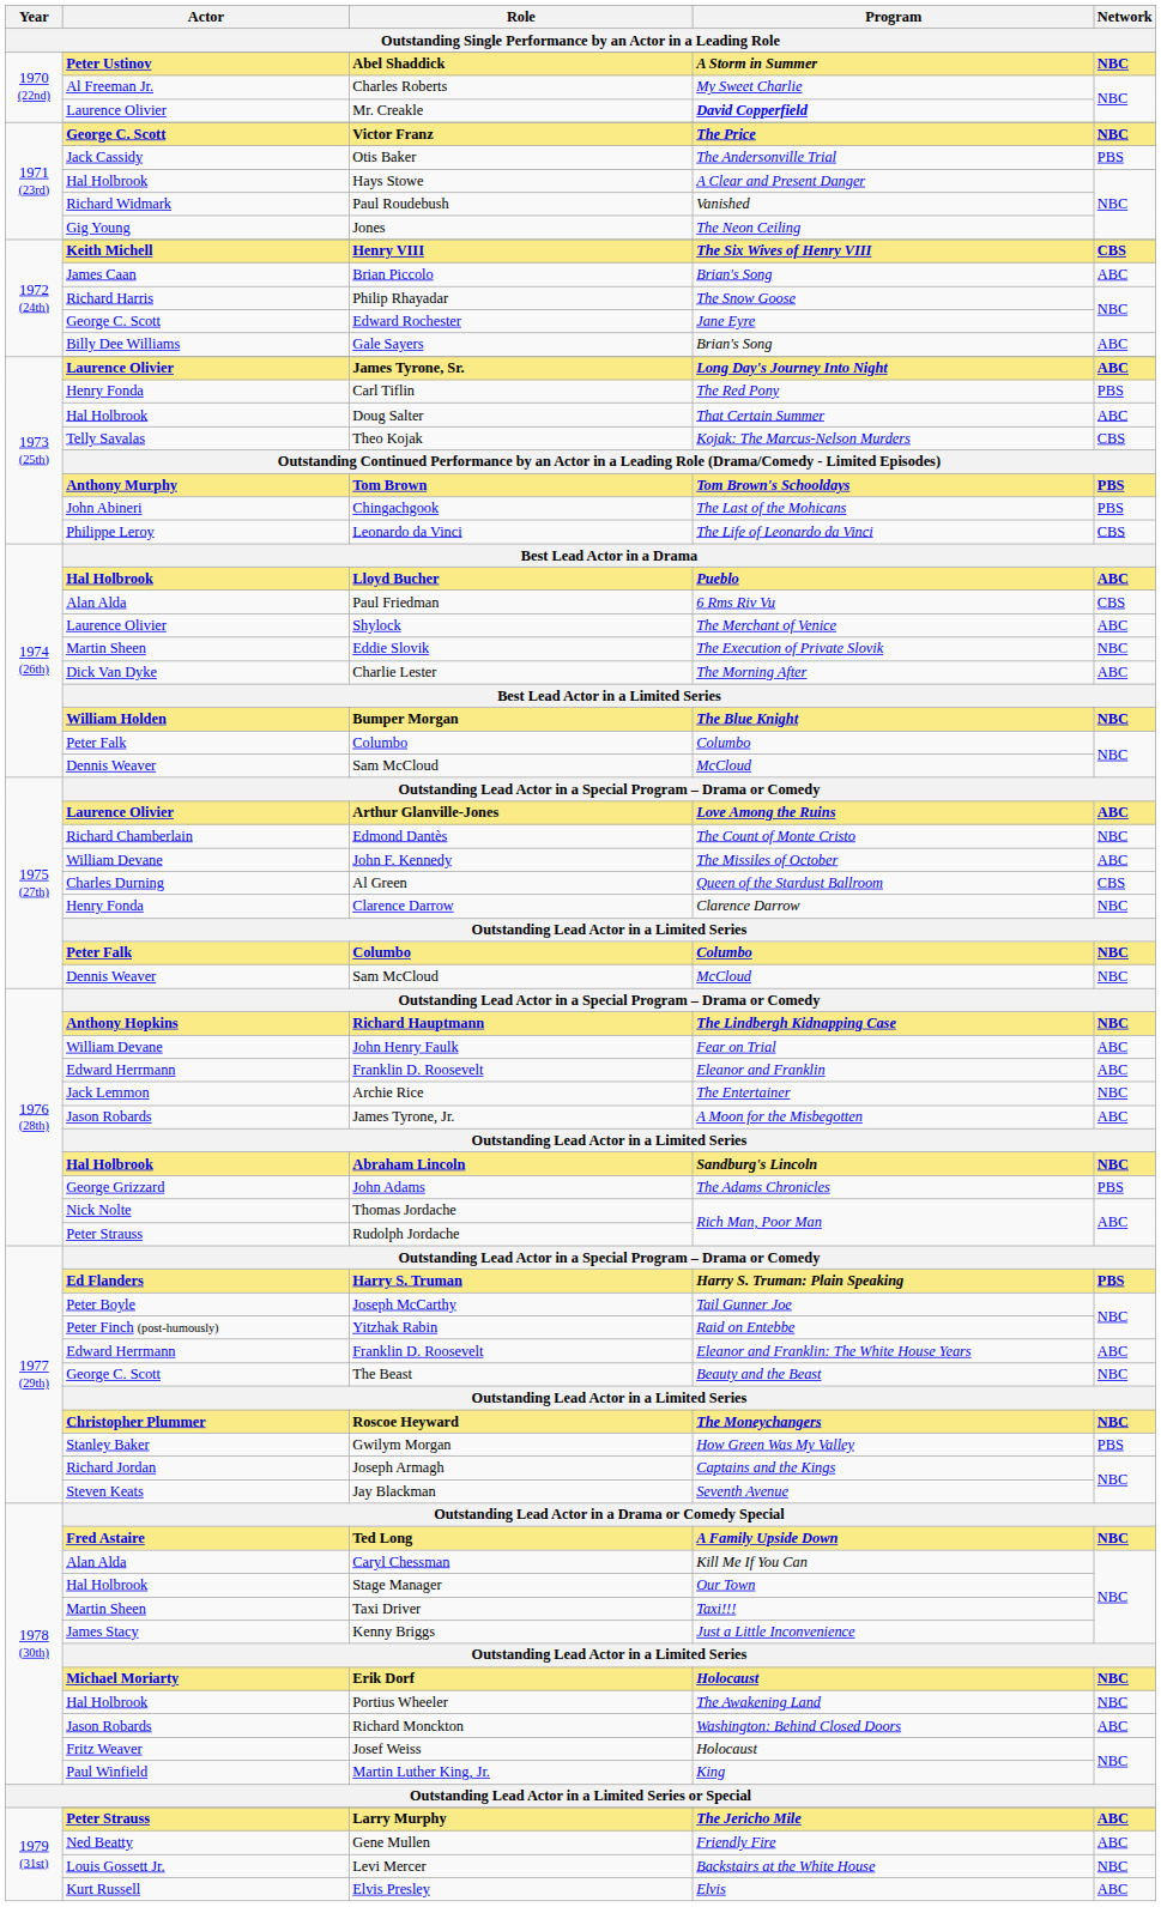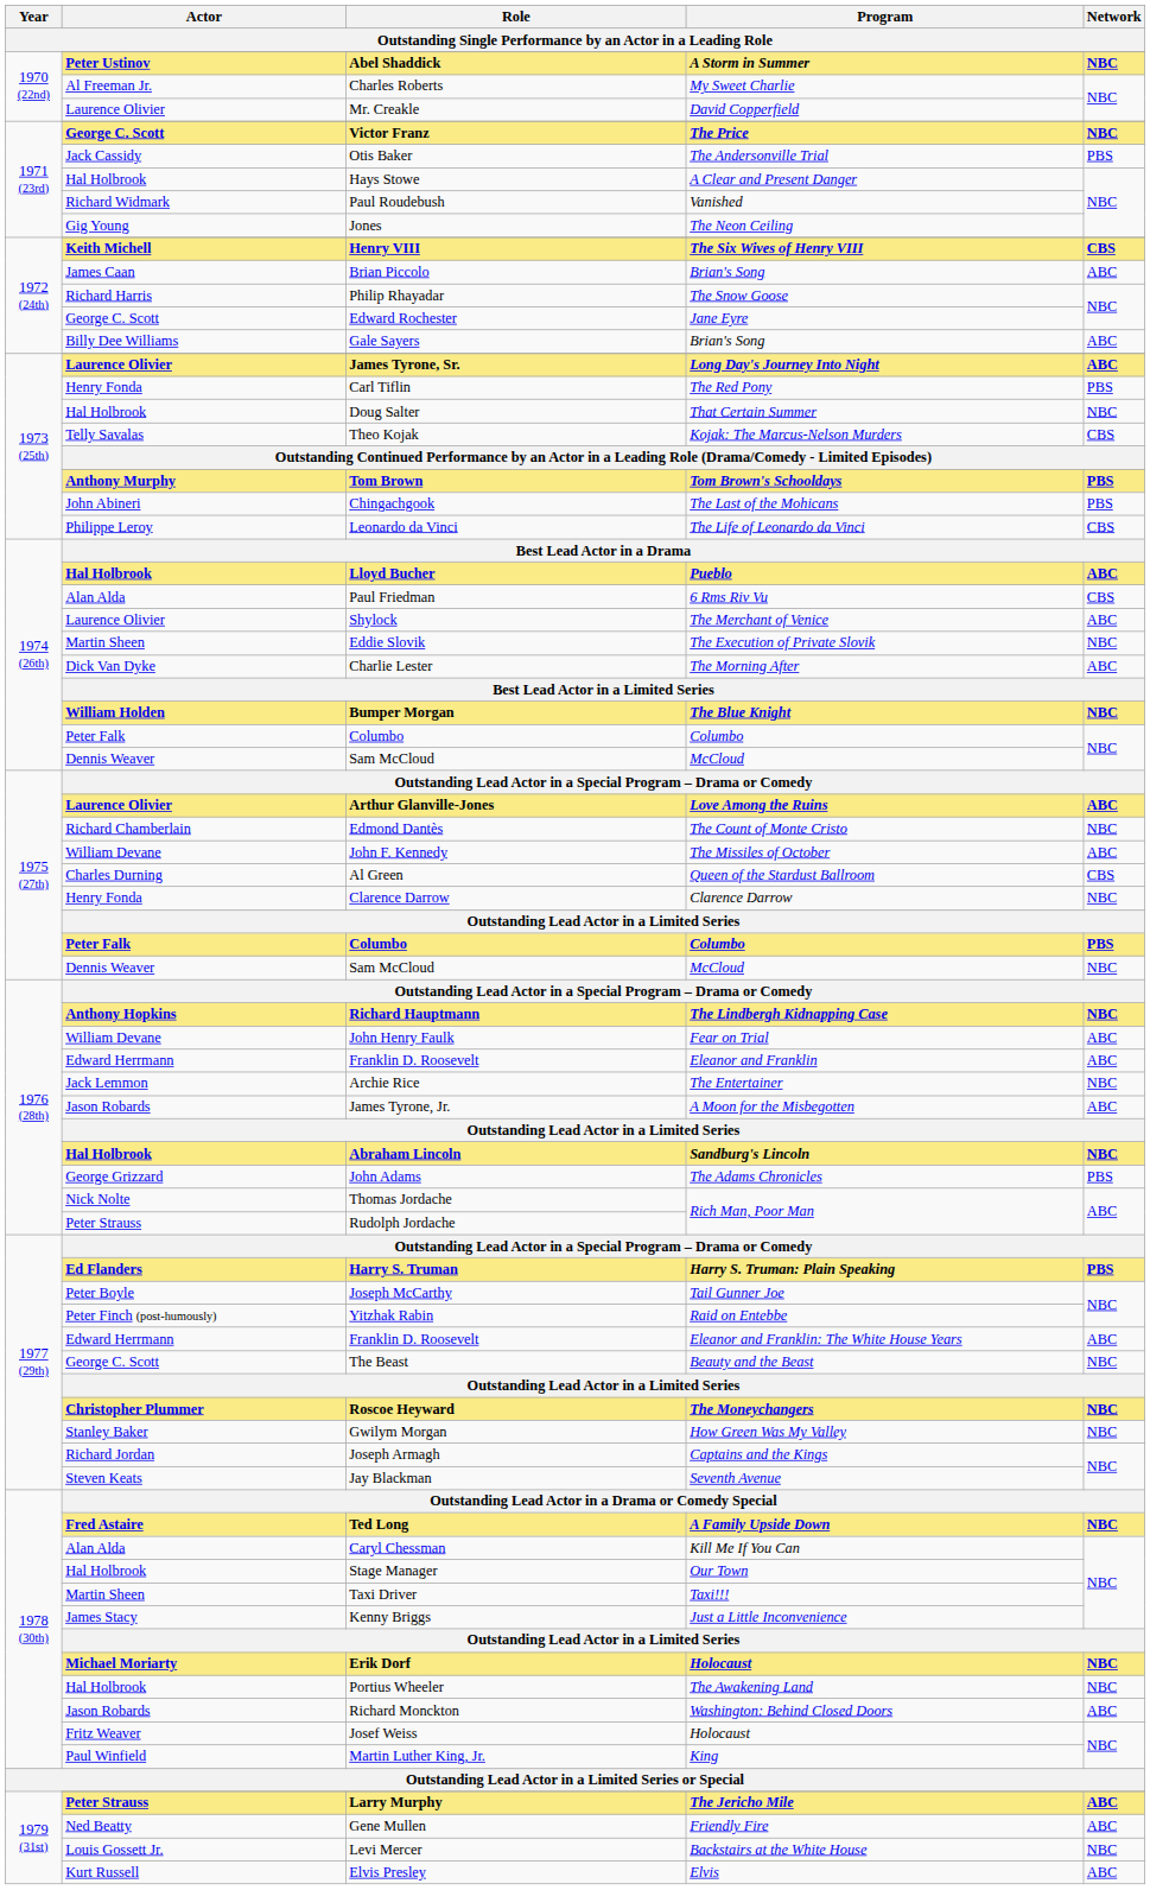 <table class="wikitable" style="width:100; text-align: left;">
 <tr style="background:#bebebe;">
 <th style="width:5%;">Year</th>
 <th style="width:25%;">Actor</th>
 <th style="width:30%;">Role</th>
 <th style="width:35%;">Program</th>
 <th style="width:5%;">Network</th>
 </tr>
 <tr>
 <th colspan=5>Outstanding Single Performance by an Actor in a Leading Role</th>
 </tr>
 <tr>
 <td rowspan=4 style="text-align:center"><a href='#'>1970</a><br><small><a href='#'>(22nd)</a></small></td>
 </tr>
 <tr style="background:#FAEB86">
 <td><strong><a href='#'>Peter Ustinov</a></strong></td>
 <td><strong>Abel Shaddick</strong></td>
 <td><strong><em>A Storm in Summer</em></strong></td>
 <td><strong><a href='#'>NBC</a></strong></td>
 </tr>
 <tr>
 <td><a href='#'>Al Freeman Jr.</a></td>
 <td>Charles Roberts</td>
 <td><em><a href='#'>My Sweet Charlie</a></em></td>
 <td rowspan=2><a href='#'>NBC</a></td>
 </tr>
 <tr>
 <td><a href='#'>Laurence Olivier</a></td>
 <td>Mr. Creakle</td>
-<td><strong><em><a href='#'>David Copperfield</a></em></strong></td>
+<td><em><a href='#'>David Copperfield</a></em></td>
 </tr>
 <tr>
 <td rowspan=6 style="text-align:center"><a href='#'>1971</a><br><small><a href='#'>(23rd)</a></small></td>
 </tr>
 <tr style="background:#FAEB86">
 <td><strong><a href='#'>George C. Scott</a></strong></td>
 <td><strong>Victor Franz</strong></td>
 <td><strong><em><a href='#'>The Price</a></em></strong></td>
 <td><strong><a href='#'>NBC</a></strong></td>
 </tr>
 <tr>
 <td><a href='#'>Jack Cassidy</a></td>
 <td>Otis Baker</td>
 <td><em><a href='#'>The Andersonville Trial</a></em></td>
 <td><a href='#'>PBS</a></td>
 </tr>
 <tr>
 <td><a href='#'>Hal Holbrook</a></td>
 <td>Hays Stowe</td>
 <td><em><a href='#'>A Clear and Present Danger</a></em></td>
 <td rowspan=3><a href='#'>NBC</a></td>
 </tr>
 <tr>
 <td><a href='#'>Richard Widmark</a></td>
 <td>Paul Roudebush</td>
 <td><em>Vanished</em></td>
 </tr>
 <tr>
 <td><a href='#'>Gig Young</a></td>
 <td>Jones</td>
 <td><em><a href='#'>The Neon Ceiling</a></em></td>
 </tr>
 <tr>
 <td rowspan=6 style="text-align:center"><a href='#'>1972</a><br><small><a href='#'>(24th)</a></small></td>
 </tr>
 <tr style="background:#FAEB86">
 <td><strong><a href='#'>Keith Michell</a></strong></td>
 <td><strong><a href='#'>Henry VIII</a></strong></td>
 <td><strong><em><a href='#'>The Six Wives of Henry VIII</a></em></strong></td>
 <td><strong><a href='#'>CBS</a></strong></td>
 </tr>
 <tr>
 <td><a href='#'>James Caan</a></td>
 <td><a href='#'>Brian Piccolo</a></td>
 <td><em><a href='#'>Brian's Song</a></em></td>
 <td><a href='#'>ABC</a></td>
 </tr>
 <tr>
 <td><a href='#'>Richard Harris</a></td>
 <td>Philip Rhayadar</td>
 <td><em><a href='#'>The Snow Goose</a></em></td>
 <td rowspan=2><a href='#'>NBC</a></td>
 </tr>
 <tr>
 <td><a href='#'>George C. Scott</a></td>
 <td><a href='#'>Edward Rochester</a></td>
 <td><em><a href='#'>Jane Eyre</a></em></td>
 </tr>
 <tr>
 <td><a href='#'>Billy Dee Williams</a></td>
 <td><a href='#'>Gale Sayers</a></td>
 <td><em>Brian's Song</em></td>
 <td><a href='#'>ABC</a></td>
 </tr>
 <tr>
 <td rowspan=9 style="text-align:center"><a href='#'>1973</a><br><small><a href='#'>(25th)</a></small></td>
 </tr>
 <tr style="background:#FAEB86">
 <td><strong><a href='#'>Laurence Olivier</a></strong></td>
 <td><strong>James Tyrone, Sr.</strong></td>
 <td><strong><em><a href='#'>Long Day's Journey Into Night</a></em></strong></td>
 <td><strong><a href='#'>ABC</a></strong></td>
 </tr>
 <tr>
 <td><a href='#'>Henry Fonda</a></td>
 <td>Carl Tiflin</td>
 <td><em><a href='#'>The Red Pony</a></em></td>
 <td><a href='#'>PBS</a></td>
 </tr>
 <tr>
 <td><a href='#'>Hal Holbrook</a></td>
 <td>Doug Salter</td>
 <td><em><a href='#'>That Certain Summer</a></em></td>
-<td><a href='#'>ABC</a></td>
+<td><a href='#'>NBC</a></td>
 </tr>
 <tr>
 <td><a href='#'>Telly Savalas</a></td>
 <td>Theo Kojak</td>
 <td><em><a href='#'>Kojak: The Marcus-Nelson Murders</a></em></td>
 <td><a href='#'>CBS</a></td>
 </tr>
 <tr>
 <th colspan="4">Outstanding Continued Performance by an Actor in a Leading Role (Drama/Comedy - Limited Episodes)</th>
 </tr>
 <tr style="background:#FAEB86">
 <td><strong><a href='#'>Anthony Murphy</a></strong></td>
 <td><strong><a href='#'>Tom Brown</a></strong></td>
 <td><strong><em><a href='#'>Tom Brown's Schooldays</a></em></strong></td>
 <td><strong><a href='#'>PBS</a></strong></td>
 </tr>
 <tr>
 <td><a href='#'>John Abineri</a></td>
 <td><a href='#'>Chingachgook</a></td>
 <td><em><a href='#'>The Last of the Mohicans</a></em></td>
 <td><a href='#'>PBS</a></td>
 </tr>
 <tr>
 <td><a href='#'>Philippe Leroy</a></td>
 <td><a href='#'>Leonardo da Vinci</a></td>
 <td><em><a href='#'>The Life of Leonardo da Vinci</a></em></td>
 <td><a href='#'>CBS</a></td>
 </tr>
 <tr>
 <td rowspan=10 style="text-align:center"><a href='#'>1974</a><br><small><a href='#'>(26th)</a></small></td>
 <th colspan="4">Best Lead Actor in a Drama</th>
 </tr>
 <tr style="background:#FAEB86">
 <td><strong><a href='#'>Hal Holbrook</a></strong></td>
 <td><strong><a href='#'>Lloyd Bucher</a></strong></td>
 <td><strong><em><a href='#'>Pueblo</a></em></strong></td>
 <td><strong><a href='#'>ABC</a></strong></td>
 </tr>
 <tr>
 <td><a href='#'>Alan Alda</a></td>
 <td>Paul Friedman</td>
 <td><em><a href='#'>6 Rms Riv Vu</a></em></td>
 <td><a href='#'>CBS</a></td>
 </tr>
 <tr>
 <td><a href='#'>Laurence Olivier</a></td>
 <td><a href='#'>Shylock</a></td>
 <td><em><a href='#'>The Merchant of Venice</a></em></td>
 <td><a href='#'>ABC</a></td>
 </tr>
 <tr>
 <td><a href='#'>Martin Sheen</a></td>
 <td><a href='#'>Eddie Slovik</a></td>
 <td><em><a href='#'>The Execution of Private Slovik</a></em></td>
 <td><a href='#'>NBC</a></td>
 </tr>
 <tr>
 <td><a href='#'>Dick Van Dyke</a></td>
 <td>Charlie Lester</td>
 <td><em><a href='#'>The Morning After</a></em></td>
 <td><a href='#'>ABC</a></td>
 </tr>
 <tr>
 <th colspan="4">Best Lead Actor in a Limited Series</th>
 </tr>
 <tr style="background:#FAEB86">
 <td><strong><a href='#'>William Holden</a></strong></td>
 <td><strong>Bumper Morgan</strong></td>
 <td><strong><em><a href='#'>The Blue Knight</a></em></strong></td>
 <td><strong><a href='#'>NBC</a></strong></td>
 </tr>
 <tr>
 <td><a href='#'>Peter Falk</a></td>
 <td><a href='#'>Columbo</a></td>
 <td><em><a href='#'>Columbo</a></em></td>
 <td rowspan=2><a href='#'>NBC</a></td>
 </tr>
 <tr>
 <td><a href='#'>Dennis Weaver</a></td>
 <td>Sam McCloud</td>
 <td><em><a href='#'>McCloud</a></em></td>
 </tr>
 <tr>
 <td rowspan=9 style="text-align:center"><a href='#'>1975</a><br><small><a href='#'>(27th)</a></small></td>
 <th colspan="4">Outstanding Lead Actor in a Special Program – Drama or Comedy</th>
 </tr>
 <tr style="background:#FAEB86">
 <td><strong><a href='#'>Laurence Olivier</a></strong></td>
 <td><strong>Arthur Glanville-Jones</strong></td>
 <td><strong><em><a href='#'>Love Among the Ruins</a></em></strong></td>
 <td><strong><a href='#'>ABC</a></strong></td>
 </tr>
 <tr>
 <td><a href='#'>Richard Chamberlain</a></td>
 <td><a href='#'>Edmond Dantès</a></td>
 <td><em><a href='#'>The Count of Monte Cristo</a></em></td>
 <td><a href='#'>NBC</a></td>
 </tr>
 <tr>
 <td><a href='#'>William Devane</a></td>
 <td><a href='#'>John F. Kennedy</a></td>
 <td><em><a href='#'>The Missiles of October</a></em></td>
 <td><a href='#'>ABC</a></td>
 </tr>
 <tr>
 <td><a href='#'>Charles Durning</a></td>
 <td>Al Green</td>
 <td><em><a href='#'>Queen of the Stardust Ballroom</a></em></td>
 <td><a href='#'>CBS</a></td>
 </tr>
 <tr>
 <td><a href='#'>Henry Fonda</a></td>
 <td><a href='#'>Clarence Darrow</a></td>
 <td><em>Clarence Darrow</em></td>
 <td><a href='#'>NBC</a></td>
 </tr>
 <tr>
 <th colspan="4">Outstanding Lead Actor in a Limited Series</th>
 </tr>
 <tr style="background:#FAEB86">
 <td><strong><a href='#'>Peter Falk</a></strong></td>
 <td><strong><a href='#'>Columbo</a></strong></td>
 <td><strong><em><a href='#'>Columbo</a></em></strong></td>
-<td><strong><a href='#'>NBC</a></strong></td>
+<td><strong><a href='#'>PBS</a></strong></td>
 </tr>
 <tr>
 <td><a href='#'>Dennis Weaver</a></td>
 <td>Sam McCloud</td>
 <td><em><a href='#'>McCloud</a></em></td>
 <td><a href='#'>NBC</a></td>
 </tr>
 <tr>
 <td rowspan=11 style="text-align:center"><a href='#'>1976</a><br><small><a href='#'>(28th)</a></small></td>
 <th colspan="4">Outstanding Lead Actor in a Special Program – Drama or Comedy</th>
 </tr>
 <tr style="background:#FAEB86">
 <td><strong><a href='#'>Anthony Hopkins</a></strong></td>
 <td><strong><a href='#'>Richard Hauptmann</a></strong></td>
 <td><strong><em><a href='#'>The Lindbergh Kidnapping Case</a></em></strong></td>
 <td><strong><a href='#'>NBC</a></strong></td>
 </tr>
 <tr>
 <td><a href='#'>William Devane</a></td>
 <td><a href='#'>John Henry Faulk</a></td>
 <td><em><a href='#'>Fear on Trial</a></em></td>
 <td><a href='#'>ABC</a></td>
 </tr>
 <tr>
 <td><a href='#'>Edward Herrmann</a></td>
 <td><a href='#'>Franklin D. Roosevelt</a></td>
 <td><em><a href='#'>Eleanor and Franklin</a></em></td>
 <td><a href='#'>ABC</a></td>
 </tr>
 <tr>
 <td><a href='#'>Jack Lemmon</a></td>
 <td>Archie Rice</td>
 <td><em><a href='#'>The Entertainer</a></em></td>
 <td><a href='#'>NBC</a></td>
 </tr>
 <tr>
 <td><a href='#'>Jason Robards</a></td>
 <td>James Tyrone, Jr.</td>
 <td><em><a href='#'>A Moon for the Misbegotten</a></em></td>
 <td><a href='#'>ABC</a></td>
 </tr>
 <tr>
 <th colspan="4">Outstanding Lead Actor in a Limited Series</th>
 </tr>
 <tr style="background:#FAEB86">
 <td><strong><a href='#'>Hal Holbrook</a></strong></td>
 <td><strong><a href='#'>Abraham Lincoln</a></strong></td>
 <td><strong><em>Sandburg's Lincoln</em></strong></td>
 <td><strong><a href='#'>NBC</a></strong></td>
 </tr>
 <tr>
 <td><a href='#'>George Grizzard</a></td>
 <td><a href='#'>John Adams</a></td>
 <td><em><a href='#'>The Adams Chronicles</a></em></td>
 <td><a href='#'>PBS</a></td>
 </tr>
 <tr>
 <td><a href='#'>Nick Nolte</a></td>
 <td>Thomas Jordache</td>
 <td rowspan=2><em><a href='#'>Rich Man, Poor Man</a></em></td>
 <td rowspan=2><a href='#'>ABC</a></td>
 </tr>
 <tr>
 <td><a href='#'>Peter Strauss</a></td>
 <td>Rudolph Jordache</td>
 </tr>
 <tr>
 <td rowspan=11 style="text-align:center"><a href='#'>1977</a><br><small><a href='#'>(29th)</a></small></td>
 <th colspan="4">Outstanding Lead Actor in a Special Program – Drama or Comedy</th>
 </tr>
 <tr style="background:#FAEB86">
 <td><strong><a href='#'>Ed Flanders</a></strong></td>
 <td><strong><a href='#'>Harry S. Truman</a></strong></td>
 <td><strong><em>Harry S. Truman: Plain Speaking</em></strong></td>
 <td><strong><a href='#'>PBS</a></strong></td>
 </tr>
 <tr>
 <td><a href='#'>Peter Boyle</a></td>
 <td><a href='#'>Joseph McCarthy</a></td>
 <td><em><a href='#'>Tail Gunner Joe</a></em></td>
 <td rowspan=2><a href='#'>NBC</a></td>
 </tr>
 <tr>
 <td><a href='#'>Peter Finch</a> <small>(post-humously)</small></td>
 <td><a href='#'>Yitzhak Rabin</a></td>
 <td><em><a href='#'>Raid on Entebbe</a></em></td>
 </tr>
 <tr>
 <td><a href='#'>Edward Herrmann</a></td>
 <td><a href='#'>Franklin D. Roosevelt</a></td>
 <td><em><a href='#'>Eleanor and Franklin: The White House Years</a></em></td>
 <td><a href='#'>ABC</a></td>
 </tr>
 <tr>
 <td><a href='#'>George C. Scott</a></td>
 <td>The Beast</td>
 <td><em><a href='#'>Beauty and the Beast</a></em></td>
 <td><a href='#'>NBC</a></td>
 </tr>
 <tr>
 <th colspan="4">Outstanding Lead Actor in a Limited Series</th>
 </tr>
 <tr style="background:#FAEB86">
 <td><strong><a href='#'>Christopher Plummer</a></strong></td>
 <td><strong>Roscoe Heyward</strong></td>
 <td><strong><em><a href='#'>The Moneychangers</a></em></strong></td>
 <td><strong><a href='#'>NBC</a></strong></td>
 </tr>
 <tr>
 <td><a href='#'>Stanley Baker</a></td>
 <td>Gwilym Morgan</td>
 <td><em><a href='#'>How Green Was My Valley</a></em></td>
-<td><a href='#'>PBS</a></td>
+<td><a href='#'>NBC</a></td>
 </tr>
 <tr>
 <td><a href='#'>Richard Jordan</a></td>
 <td>Joseph Armagh</td>
 <td><em><a href='#'>Captains and the Kings</a></em></td>
 <td rowspan=2><a href='#'>NBC</a></td>
 </tr>
 <tr>
 <td><a href='#'>Steven Keats</a></td>
 <td>Jay Blackman</td>
 <td><em><a href='#'>Seventh Avenue</a></em></td>
 </tr>
 <tr>
 <td rowspan=12 style="text-align:center"><a href='#'>1978</a><br><small><a href='#'>(30th)</a></small></td>
 <th colspan="4">Outstanding Lead Actor in a Drama or Comedy Special</th>
 </tr>
 <tr style="background:#FAEB86">
 <td><strong><a href='#'>Fred Astaire</a></strong></td>
 <td><strong>Ted Long</strong></td>
 <td><strong><em><a href='#'>A Family Upside Down</a></em></strong></td>
 <td><strong><a href='#'>NBC</a></strong></td>
 </tr>
 <tr>
 <td><a href='#'>Alan Alda</a></td>
 <td><a href='#'>Caryl Chessman</a></td>
 <td><em>Kill Me If You Can</em></td>
 <td rowspan=4><a href='#'>NBC</a></td>
 </tr>
 <tr>
 <td><a href='#'>Hal Holbrook</a></td>
 <td>Stage Manager</td>
 <td><em><a href='#'>Our Town</a></em></td>
 </tr>
 <tr>
 <td><a href='#'>Martin Sheen</a></td>
 <td>Taxi Driver</td>
 <td><em><a href='#'>Taxi!!!</a></em></td>
 </tr>
 <tr>
 <td><a href='#'>James Stacy</a></td>
 <td>Kenny Briggs</td>
 <td><em><a href='#'>Just a Little Inconvenience</a></em></td>
 </tr>
 <tr>
 <th colspan="4">Outstanding Lead Actor in a Limited Series</th>
 </tr>
 <tr style="background:#FAEB86">
 <td><strong><a href='#'>Michael Moriarty</a></strong></td>
 <td><strong>Erik Dorf</strong></td>
 <td><strong><em><a href='#'>Holocaust</a></em></strong></td>
 <td><strong><a href='#'>NBC</a></strong></td>
 </tr>
 <tr>
 <td><a href='#'>Hal Holbrook</a></td>
 <td>Portius Wheeler</td>
 <td><em><a href='#'>The Awakening Land</a></em></td>
 <td><a href='#'>NBC</a></td>
 </tr>
 <tr>
 <td><a href='#'>Jason Robards</a></td>
 <td>Richard Monckton</td>
 <td><em><a href='#'>Washington: Behind Closed Doors</a></em></td>
 <td><a href='#'>ABC</a></td>
 </tr>
 <tr>
 <td><a href='#'>Fritz Weaver</a></td>
 <td>Josef Weiss</td>
 <td><em>Holocaust</em></td>
 <td rowspan=2><a href='#'>NBC</a></td>
 </tr>
 <tr>
 <td><a href='#'>Paul Winfield</a></td>
 <td><a href='#'>Martin Luther King, Jr.</a></td>
 <td><em><a href='#'>King</a></em></td>
 </tr>
 <tr>
 <th colspan=5>Outstanding Lead Actor in a Limited Series or Special</th>
 </tr>
 <tr>
 <td rowspan=5 style="text-align:center"><a href='#'>1979</a><br><small><a href='#'>(31st)</a></small></td>
 </tr>
 <tr style="background:#FAEB86">
 <td><strong><a href='#'>Peter Strauss</a></strong></td>
 <td><strong>Larry Murphy</strong></td>
 <td><strong><em><a href='#'>The Jericho Mile</a></em></strong></td>
 <td><strong><a href='#'>ABC</a></strong></td>
 </tr>
 <tr>
 <td><a href='#'>Ned Beatty</a></td>
 <td>Gene Mullen</td>
 <td><em><a href='#'>Friendly Fire</a></em></td>
 <td><a href='#'>ABC</a></td>
 </tr>
 <tr>
 <td><a href='#'>Louis Gossett Jr.</a></td>
 <td>Levi Mercer</td>
 <td><em><a href='#'>Backstairs at the White House</a></em></td>
 <td><a href='#'>NBC</a></td>
 </tr>
 <tr>
 <td><a href='#'>Kurt Russell</a></td>
 <td><a href='#'>Elvis Presley</a></td>
 <td><em><a href='#'>Elvis</a></em></td>
 <td><a href='#'>ABC</a></td>
 </tr>
 </table>
